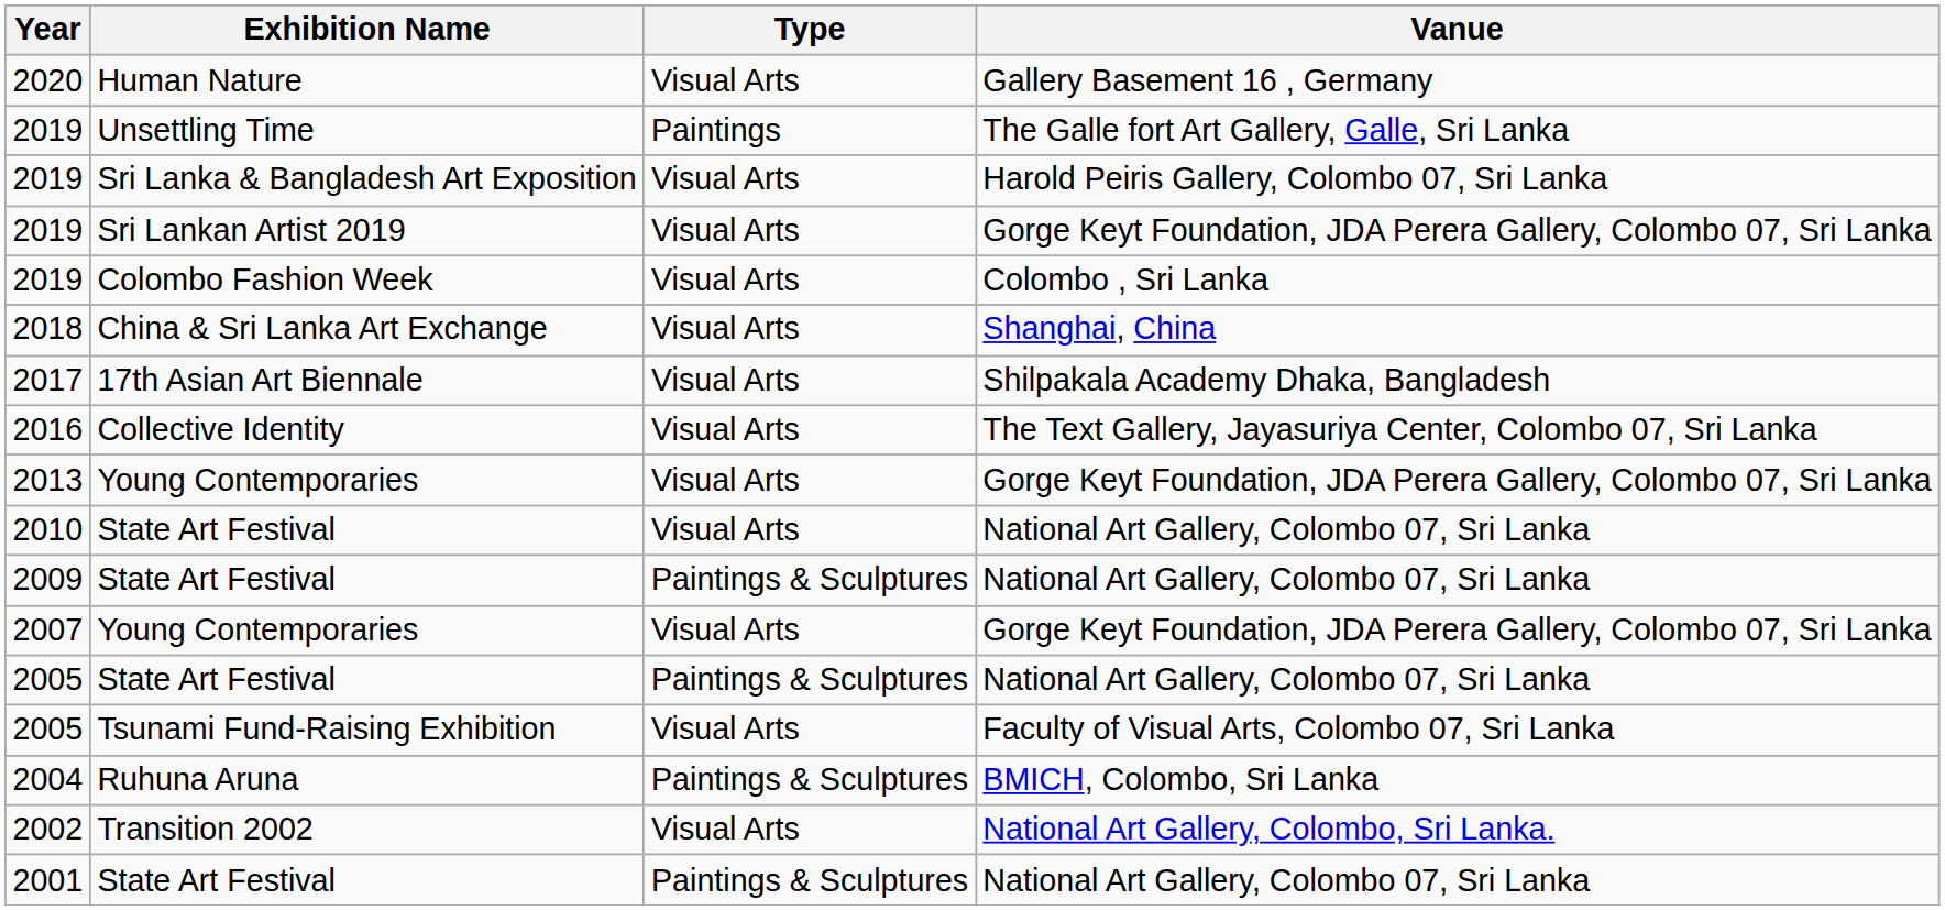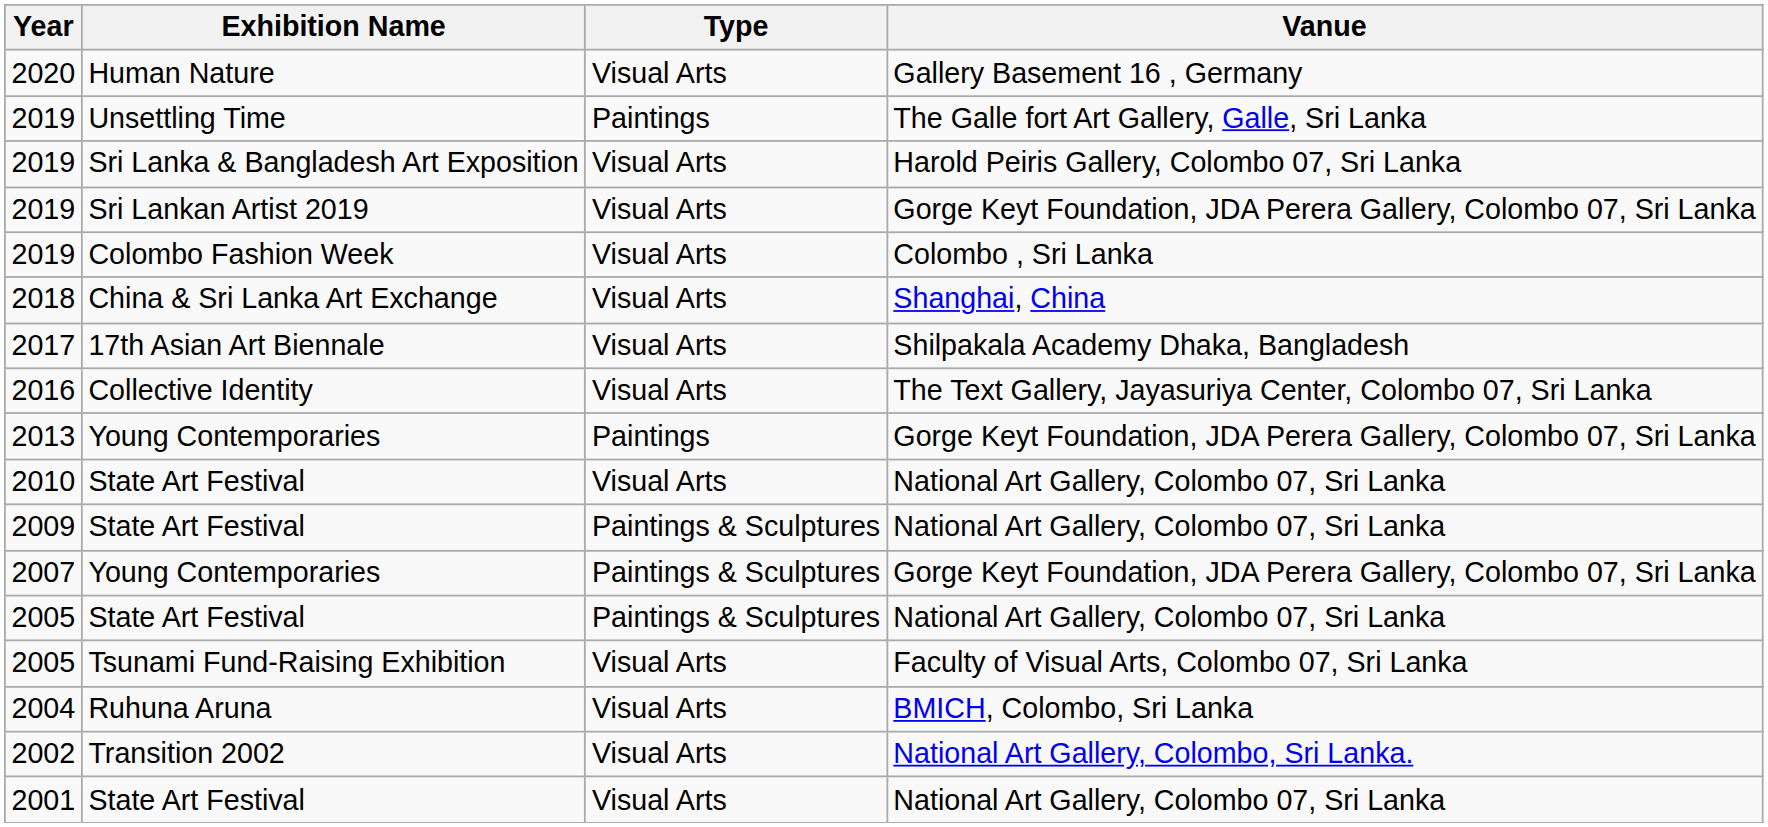 <table class="wikitable sortable">
 <tr>
 <th>Year</th>
 <th>Exhibition Name</th>
 <th>Type</th>
 <th>Vanue</th>
 </tr>
 <tr>
 <td>2020</td>
 <td>Human Nature</td>
 <td>Visual Arts</td>
 <td>Gallery Basement 16 , Germany </td>
 </tr>
 <tr>
 <td>2019</td>
 <td>Unsettling Time</td>
 <td>Paintings</td>
 <td>The Galle fort Art Gallery, <a href='#'>Galle</a>, Sri Lanka </td>
 </tr>
 <tr>
 <td>2019</td>
 <td>Sri Lanka & Bangladesh Art Exposition</td>
 <td>Visual Arts</td>
 <td>Harold Peiris Gallery, Colombo 07, Sri Lanka</td>
 </tr>
 <tr>
 <td>2019</td>
 <td>Sri Lankan Artist 2019</td>
 <td>Visual Arts</td>
 <td>Gorge Keyt Foundation, JDA Perera Gallery, Colombo 07, Sri Lanka</td>
 </tr>
 <tr>
 <td>2019</td>
 <td>Colombo Fashion Week</td>
 <td>Visual Arts</td>
 <td>Colombo , Sri Lanka</td>
 </tr>
 <tr>
 <td>2018</td>
 <td>China & Sri Lanka Art Exchange</td>
 <td>Visual Arts</td>
 <td><a href='#'>Shanghai</a>, <a href='#'>China</a></td>
 </tr>
 <tr>
 <td>2017</td>
 <td>17th Asian Art Biennale</td>
 <td>Visual Arts</td>
 <td>Shilpakala Academy Dhaka, Bangladesh</td>
 </tr>
 <tr>
 <td>2016</td>
 <td>Collective Identity</td>
 <td>Visual Arts</td>
 <td>The Text Gallery, Jayasuriya Center, Colombo 07, Sri Lanka</td>
 </tr>
 <tr>
 <td>2013</td>
 <td>Young Contemporaries</td>
-<td>Visual Arts</td>
+<td>Paintings</td>
 <td>Gorge Keyt Foundation, JDA Perera Gallery, Colombo 07, Sri Lanka</td>
 </tr>
 <tr>
 <td>2010</td>
 <td>State Art Festival</td>
 <td>Visual Arts</td>
 <td>National Art Gallery, Colombo 07, Sri Lanka </td>
 </tr>
 <tr>
 <td>2009</td>
 <td>State Art Festival</td>
 <td>Paintings & Sculptures</td>
 <td>National Art Gallery, Colombo 07, Sri Lanka</td>
 </tr>
 <tr>
 <td>2007</td>
 <td>Young Contemporaries</td>
-<td>Visual Arts</td>
+<td>Paintings & Sculptures</td>
 <td>Gorge Keyt Foundation, JDA Perera Gallery, Colombo 07, Sri Lanka</td>
 </tr>
 <tr>
 <td>2005</td>
 <td>State Art Festival</td>
 <td>Paintings & Sculptures</td>
 <td>National Art Gallery, Colombo 07, Sri Lanka</td>
 </tr>
 <tr>
 <td>2005</td>
 <td>Tsunami Fund-Raising Exhibition</td>
 <td>Visual Arts</td>
 <td>Faculty of Visual Arts, Colombo 07, Sri Lanka</td>
 </tr>
 <tr>
 <td>2004</td>
 <td>Ruhuna Aruna</td>
-<td>Paintings & Sculptures</td>
+<td>Visual Arts</td>
 <td><a href='#'>BMICH</a>, Colombo, Sri Lanka</td>
 </tr>
 <tr>
 <td>2002</td>
 <td>Transition 2002</td>
 <td>Visual Arts</td>
 <td><a href='#'>National Art Gallery, Colombo, Sri Lanka.</a></td>
 </tr>
 <tr>
 <td>2001</td>
 <td>State Art Festival</td>
-<td>Paintings & Sculptures</td>
+<td>Visual Arts</td>
 <td>National Art Gallery, Colombo 07, Sri Lanka</td>
 </tr>
 </table>
